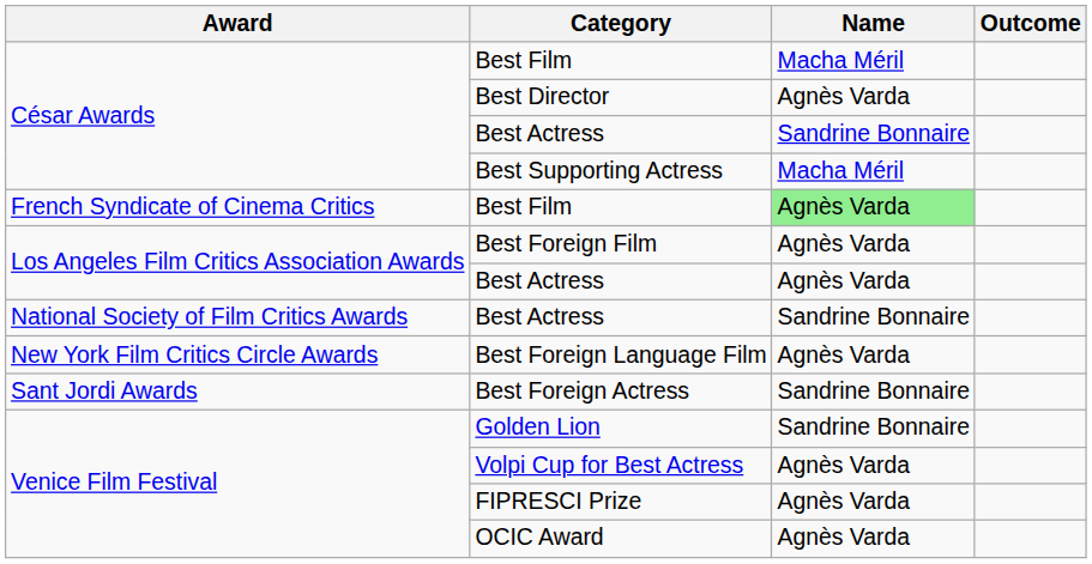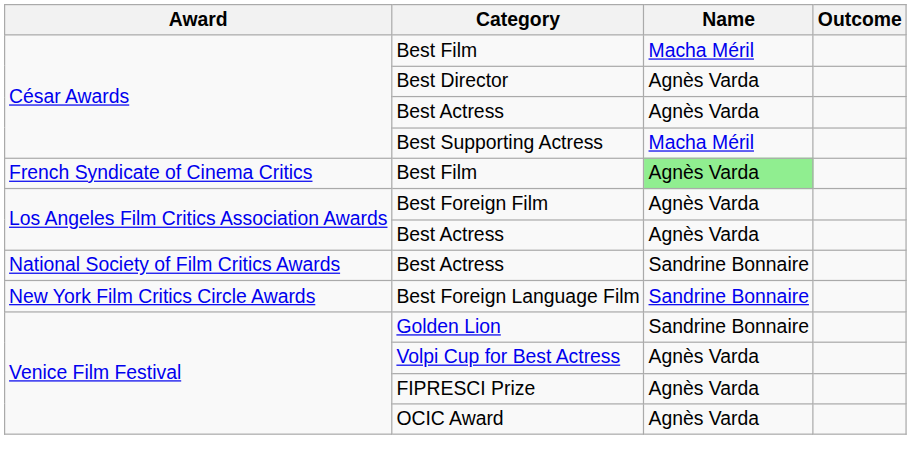 <table class="wikitable" border="1" align="center">
 <tr>
 <th>Award</th>
 <th>Category</th>
 <th>Name</th>
 <th>Outcome</th>
 </tr>
 <tr>
 <td rowspan="4"><a href='#'>César Awards</a></td>
 <td>Best Film</td>
 <td><a href='#'>Macha Méril</a></td>
 <td></td>
 </tr>
 <tr>
 <td>Best Director</td>
 <td>Agnès Varda</td>
 <td></td>
 </tr>
 <tr>
 <td>Best Actress</td>
-<td><a href='#'>Sandrine Bonnaire</a></td>
+<td>Agnès Varda</td>
 <td></td>
 </tr>
 <tr>
 <td>Best Supporting Actress</td>
 <td><a href='#'>Macha Méril</a></td>
 <td></td>
 </tr>
 <tr>
 <td><a href='#'>French Syndicate of Cinema Critics</a></td>
 <td>Best Film</td>
 <td style="background: lightgreen;">Agnès Varda</td>
 <td></td>
 </tr>
 <tr>
 <td rowspan="2"><a href='#'>Los Angeles Film Critics Association Awards</a></td>
 <td>Best Foreign Film</td>
 <td>Agnès Varda</td>
 <td></td>
 </tr>
 <tr>
 <td>Best Actress</td>
 <td>Agnès Varda</td>
 <td></td>
 </tr>
 <tr>
 <td><a href='#'>National Society of Film Critics Awards</a></td>
 <td>Best Actress</td>
 <td>Sandrine Bonnaire</td>
 <td></td>
 </tr>
 <tr>
 <td><a href='#'>New York Film Critics Circle Awards</a></td>
 <td>Best Foreign Language Film</td>
-<td>Agnès Varda</td>
-<td></td>
-</tr>
-<tr>
-<td><a href='#'>Sant Jordi Awards</a></td>
-<td>Best Foreign Actress</td>
-<td>Sandrine Bonnaire</td>
+<td><a href='#'>Sandrine Bonnaire</a></td>
 <td></td>
 </tr>
 <tr>
 <td rowspan="4"><a href='#'>Venice Film Festival</a></td>
 <td><a href='#'>Golden Lion</a></td>
 <td>Sandrine Bonnaire</td>
 <td></td>
 </tr>
 <tr>
 <td><a href='#'>Volpi Cup for Best Actress</a></td>
 <td>Agnès Varda</td>
 <td></td>
 </tr>
 <tr>
 <td>FIPRESCI Prize</td>
 <td>Agnès Varda</td>
 <td></td>
 </tr>
 <tr>
 <td>OCIC Award</td>
 <td>Agnès Varda</td>
 <td></td>
 </tr>
 </table>
